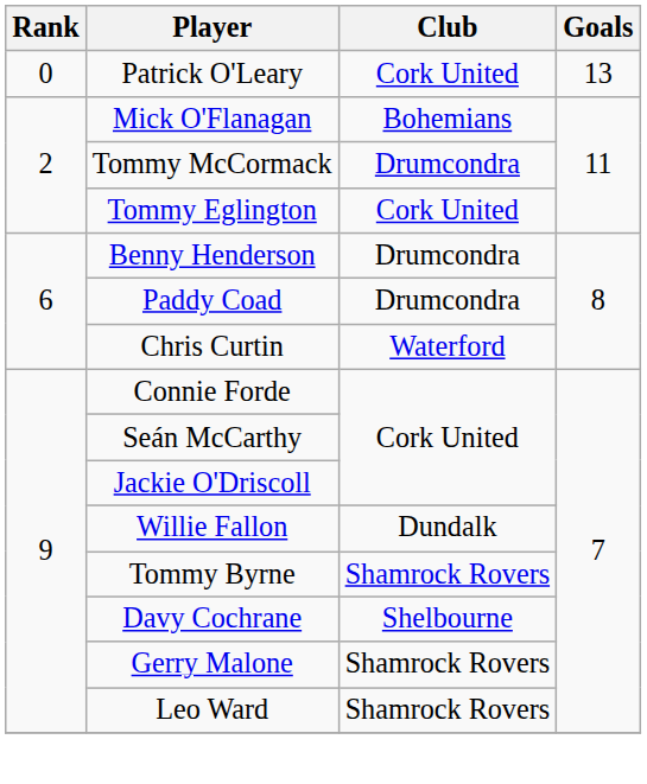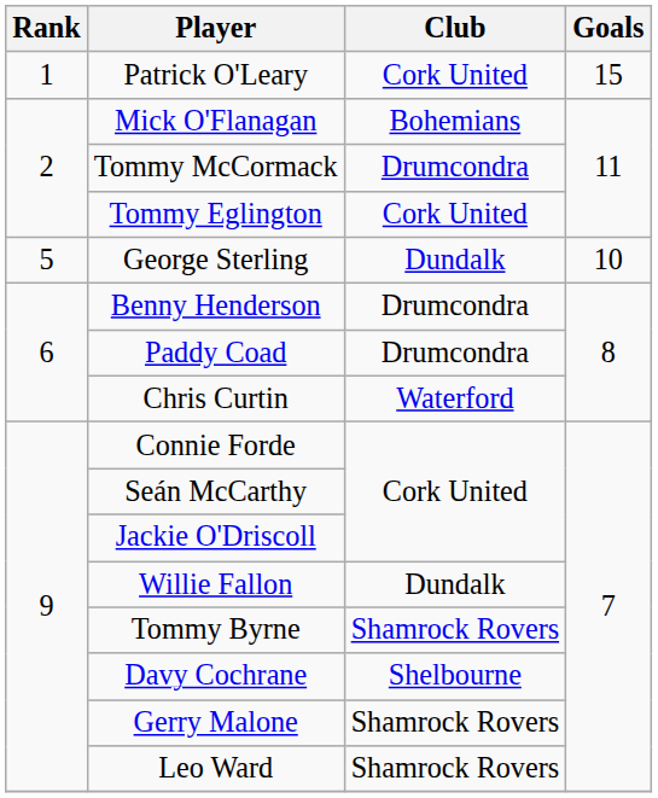 <table class="wikitable" style="text-align:center">
 <tr>
 <th>Rank</th>
 <th>Player</th>
 <th>Club</th>
 <th>Goals</th>
 </tr>
 <tr>
-<td>0</td>
+<td>1</td>
 <td> Patrick O'Leary</td>
 <td><a href='#'>Cork United</a></td>
-<td>13</td>
+<td>15</td>
 </tr>
 <tr>
 <td rowspan="3">2</td>
 <td> <a href='#'>Mick O'Flanagan</a></td>
 <td><a href='#'>Bohemians</a></td>
 <td rowspan="3">11</td>
 </tr>
 <tr>
 <td> Tommy McCormack</td>
 <td><a href='#'>Drumcondra</a></td>
 </tr>
 <tr>
 <td> <a href='#'>Tommy Eglington</a></td>
 <td><a href='#'>Cork United</a></td>
+</tr>
+<tr>
+<td>5</td>
+<td> George Sterling</td>
+<td><a href='#'>Dundalk</a></td>
+<td>10</td>
 </tr>
 <tr>
 <td rowspan="3">6</td>
 <td> <a href='#'>Benny Henderson</a></td>
 <td>Drumcondra</td>
 <td rowspan="3">8</td>
 </tr>
 <tr>
 <td> <a href='#'>Paddy Coad</a></td>
 <td>Drumcondra</td>
 </tr>
 <tr>
 <td> Chris Curtin</td>
 <td><a href='#'>Waterford</a></td>
 </tr>
 <tr>
 <td rowspan="8">9</td>
 <td> Connie Forde</td>
 <td rowspan="3">Cork United</td>
 <td rowspan="8">7</td>
 </tr>
 <tr>
 <td> Seán McCarthy</td>
 </tr>
 <tr>
 <td> <a href='#'>Jackie O'Driscoll</a></td>
 </tr>
 <tr>
 <td> <a href='#'>Willie Fallon</a></td>
 <td>Dundalk</td>
 </tr>
 <tr>
 <td> Tommy Byrne</td>
 <td><a href='#'>Shamrock Rovers</a></td>
 </tr>
 <tr>
 <td> <a href='#'>Davy Cochrane</a></td>
 <td><a href='#'>Shelbourne</a></td>
 </tr>
 <tr>
 <td> <a href='#'>Gerry Malone</a></td>
 <td>Shamrock Rovers</td>
 </tr>
 <tr>
 <td> Leo Ward</td>
 <td>Shamrock Rovers</td>
 </tr>
 <tr>
 </tr>
 </table>
